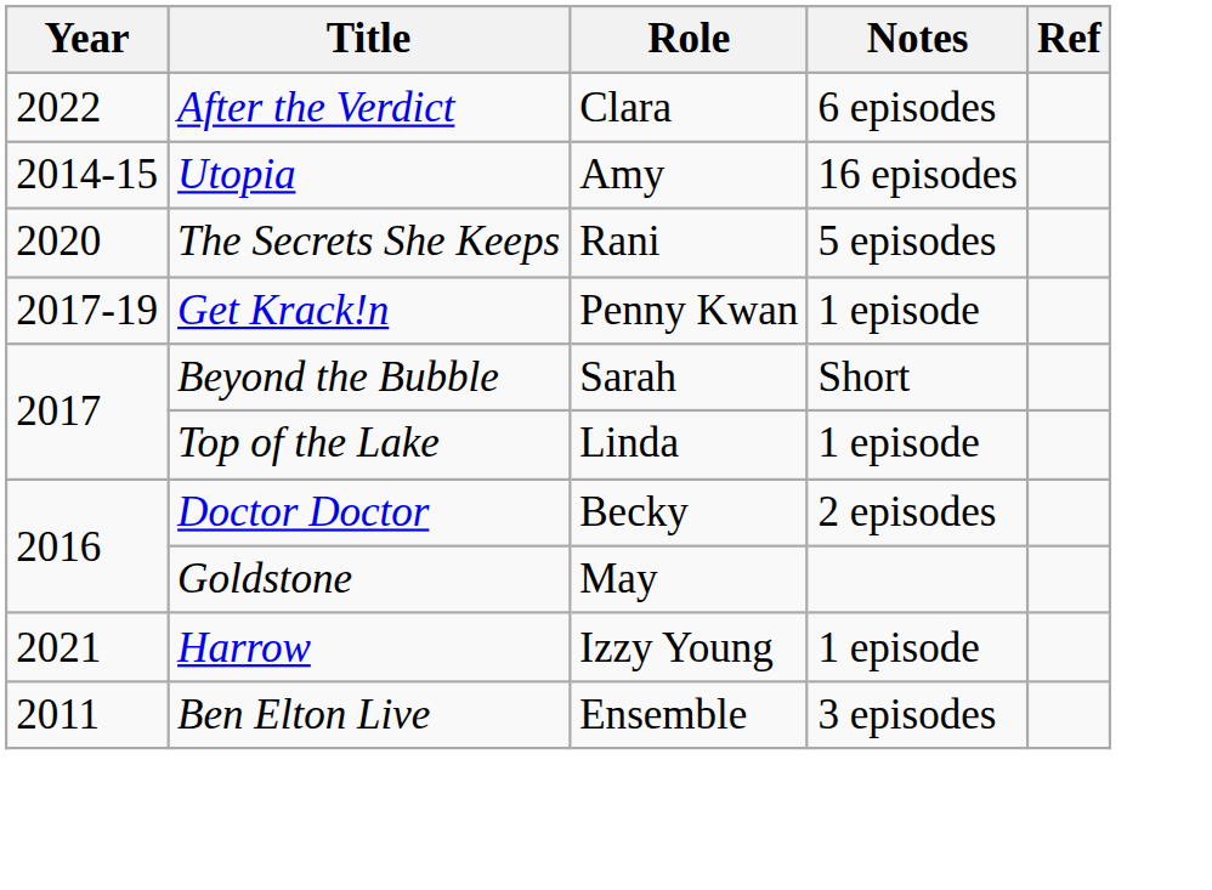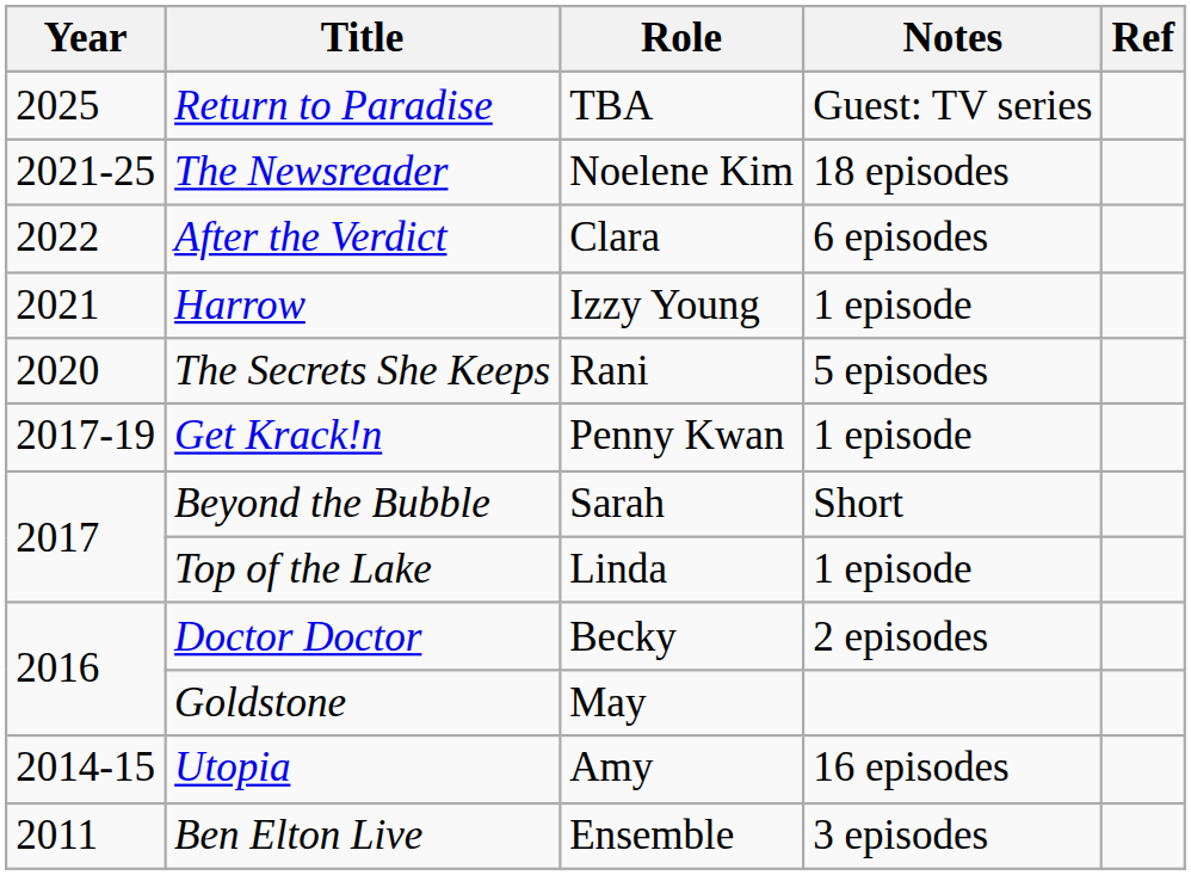 <table class="wikitable sortable">
 <tr>
 <th>Year</th>
 <th>Title</th>
 <th>Role</th>
 <th>Notes</th>
 <th>Ref</th>
 </tr>
 <tr>
+<td>2025</td>
+<td><a href='#'><em>Return to Paradise</em></a></td>
+<td>TBA</td>
+<td>Guest: TV series</td>
+<td></td>
+</tr>
+<tr>
+<td>2021-25</td>
+<td><em><a href='#'>The Newsreader</a></em></td>
+<td>Noelene Kim</td>
+<td>18 episodes</td>
+<td></td>
+</tr>
+<tr>
 <td>2022</td>
 <td><em><a href='#'>After the Verdict</a></em></td>
 <td>Clara</td>
 <td>6 episodes</td>
 <td></td>
 </tr>
 <tr>
-<td>2014-15</td>
-<td><em><a href='#'>Utopia</a></em></td>
-<td>Amy</td>
-<td>16 episodes</td>
+<td>2021</td>
+<td><em><a href='#'>Harrow</a></em></td>
+<td>Izzy Young</td>
+<td>1 episode</td>
 <td></td>
 </tr>
 <tr>
 <td>2020</td>
 <td><em>The Secrets She Keeps</em></td>
 <td>Rani</td>
 <td>5 episodes</td>
 <td></td>
 </tr>
 <tr>
 <td>2017-19</td>
 <td><em><a href='#'>Get Krack!n</a></em></td>
 <td>Penny Kwan</td>
 <td>1 episode</td>
 <td></td>
 </tr>
 <tr>
 <td rowspan="2">2017</td>
 <td><em>Beyond the Bubble</em></td>
 <td>Sarah</td>
 <td>Short</td>
 <td></td>
 </tr>
 <tr>
 <td><em>Top of the Lake</em></td>
 <td>Linda</td>
 <td>1 episode</td>
 <td></td>
 </tr>
 <tr>
 <td rowspan="2">2016</td>
 <td><em><a href='#'>Doctor Doctor</a></em></td>
 <td>Becky</td>
 <td>2 episodes</td>
 <td></td>
 </tr>
 <tr>
 <td><em>Goldstone</em></td>
 <td>May</td>
 <td></td>
 <td></td>
 </tr>
 <tr>
-<td>2021</td>
-<td><em><a href='#'>Harrow</a></em></td>
-<td>Izzy Young</td>
-<td>1 episode</td>
+<td>2014-15</td>
+<td><em><a href='#'>Utopia</a></em></td>
+<td>Amy</td>
+<td>16 episodes</td>
 <td></td>
 </tr>
 <tr>
 <td>2011</td>
 <td><em>Ben Elton Live</em></td>
 <td>Ensemble</td>
 <td>3 episodes</td>
 <td></td>
 </tr>
 </table>
